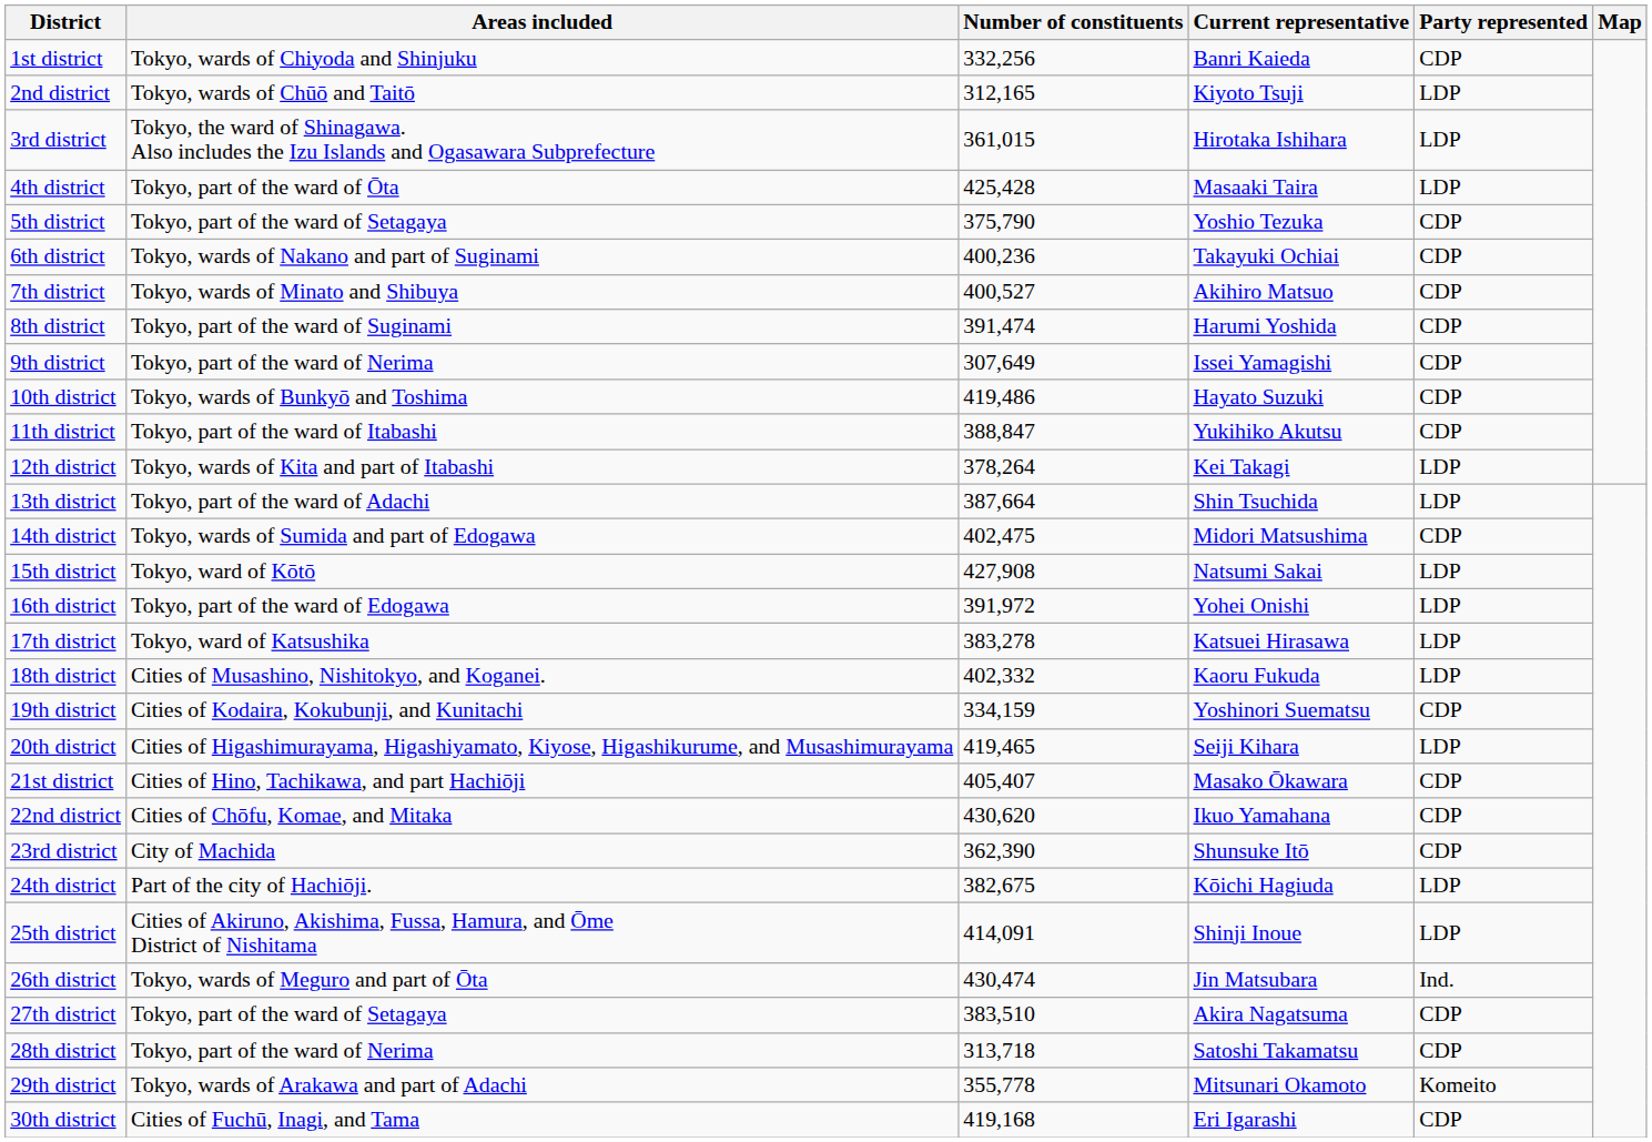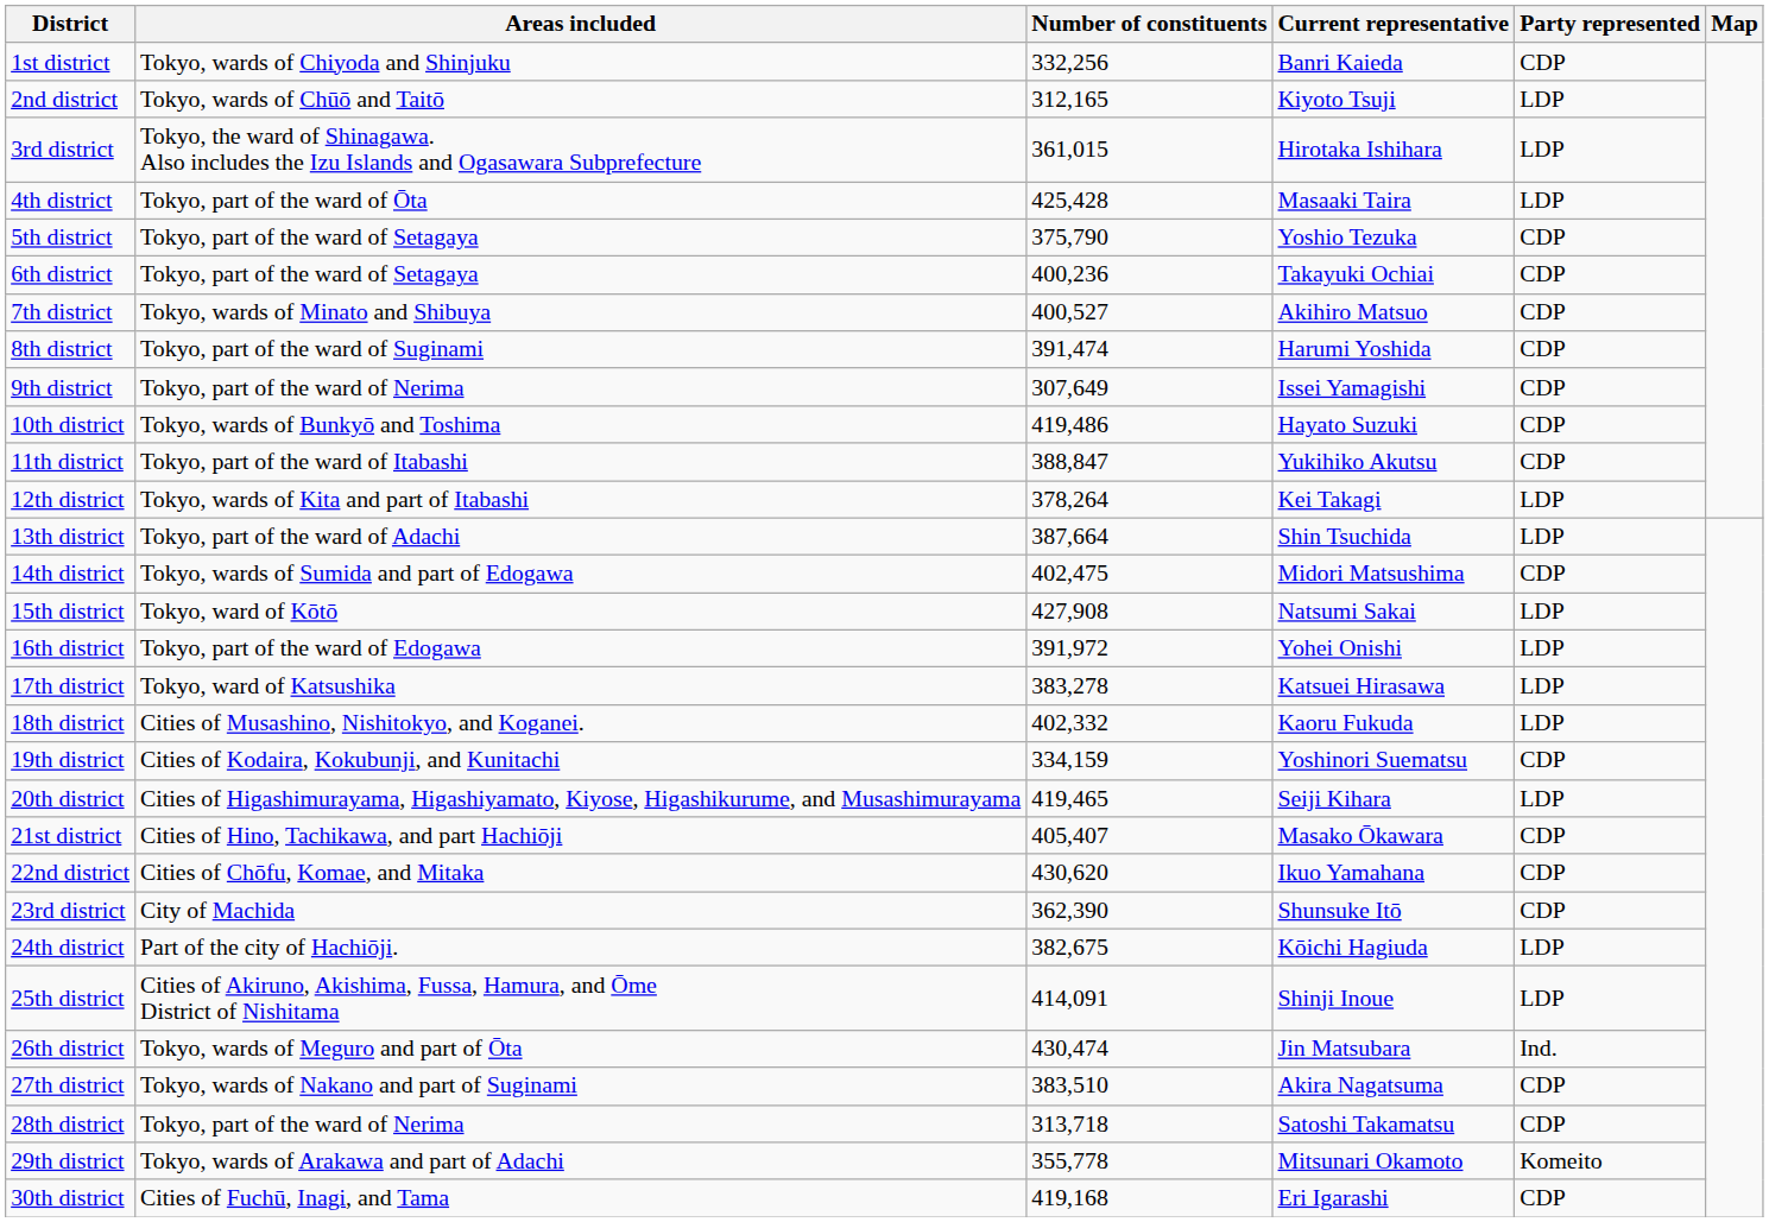 <table class="wikitable">
 <tr>
 <th>District</th>
 <th>Areas included</th>
 <th>Number of constituents</th>
 <th>Current representative</th>
 <th>Party represented</th>
 <th>Map</th>
 </tr>
 <tr>
 <td><a href='#'>1st district</a></td>
 <td>Tokyo, wards of <a href='#'>Chiyoda</a> and <a href='#'>Shinjuku</a></td>
 <td>332,256</td>
 <td><a href='#'>Banri Kaieda</a></td>
 <td>CDP</td>
 <td rowspan="12"></td>
 </tr>
 <tr>
 <td><a href='#'>2nd district</a></td>
 <td>Tokyo, wards of <a href='#'>Chūō</a> and <a href='#'>Taitō</a></td>
 <td>312,165</td>
 <td><a href='#'>Kiyoto Tsuji</a></td>
 <td>LDP</td>
 </tr>
 <tr>
 <td><a href='#'>3rd district</a></td>
 <td>Tokyo, the ward of <a href='#'>Shinagawa</a>.<br>Also includes the <a href='#'>Izu Islands</a> and <a href='#'>Ogasawara Subprefecture</a></td>
 <td>361,015</td>
 <td><a href='#'>Hirotaka Ishihara</a></td>
 <td>LDP</td>
 </tr>
 <tr>
 <td><a href='#'>4th district</a></td>
 <td>Tokyo, part of the ward of <a href='#'>Ōta</a></td>
 <td>425,428</td>
 <td><a href='#'>Masaaki Taira</a></td>
 <td>LDP</td>
 </tr>
 <tr>
 <td><a href='#'>5th district</a></td>
 <td>Tokyo, part of the ward of <a href='#'>Setagaya</a></td>
 <td>375,790</td>
 <td><a href='#'>Yoshio Tezuka</a></td>
 <td>CDP</td>
 </tr>
 <tr>
 <td><a href='#'>6th district</a></td>
-<td>Tokyo, wards of <a href='#'>Nakano</a> and part of <a href='#'>Suginami</a></td>
+<td>Tokyo, part of the ward of <a href='#'>Setagaya</a></td>
 <td>400,236</td>
 <td><a href='#'>Takayuki Ochiai</a></td>
 <td>CDP</td>
 </tr>
 <tr>
 <td><a href='#'>7th district</a></td>
 <td>Tokyo, wards of <a href='#'>Minato</a> and <a href='#'>Shibuya</a></td>
 <td>400,527</td>
 <td><a href='#'>Akihiro Matsuo</a></td>
 <td>CDP</td>
 </tr>
 <tr>
 <td><a href='#'>8th district</a></td>
 <td>Tokyo, part of the ward of <a href='#'>Suginami</a></td>
 <td>391,474</td>
 <td><a href='#'>Harumi Yoshida</a></td>
 <td>CDP</td>
 </tr>
 <tr>
 <td><a href='#'>9th district</a></td>
 <td>Tokyo, part of the ward of <a href='#'>Nerima</a></td>
 <td>307,649</td>
 <td><a href='#'>Issei Yamagishi</a></td>
 <td>CDP</td>
 </tr>
 <tr>
 <td><a href='#'>10th district</a></td>
 <td>Tokyo, wards of <a href='#'>Bunkyō</a> and <a href='#'>Toshima</a></td>
 <td>419,486</td>
 <td><a href='#'>Hayato Suzuki</a></td>
 <td>CDP</td>
 </tr>
 <tr>
 <td><a href='#'>11th district</a></td>
 <td>Tokyo, part of the ward of <a href='#'>Itabashi</a></td>
 <td>388,847</td>
 <td><a href='#'>Yukihiko Akutsu</a></td>
 <td>CDP</td>
 </tr>
 <tr>
 <td><a href='#'>12th district</a></td>
 <td>Tokyo, wards of <a href='#'>Kita</a> and part of <a href='#'>Itabashi</a></td>
 <td>378,264</td>
 <td><a href='#'>Kei Takagi</a></td>
 <td>LDP</td>
 </tr>
 <tr>
 <td><a href='#'>13th district</a></td>
 <td>Tokyo, part of the ward of <a href='#'>Adachi</a></td>
 <td>387,664</td>
 <td><a href='#'>Shin Tsuchida</a></td>
 <td>LDP</td>
 <td rowspan="18"></td>
 </tr>
 <tr>
 <td><a href='#'>14th district</a></td>
 <td>Tokyo, wards of <a href='#'>Sumida</a> and part of <a href='#'>Edogawa</a></td>
 <td>402,475</td>
 <td><a href='#'>Midori Matsushima</a></td>
 <td>CDP</td>
 </tr>
 <tr>
 <td><a href='#'>15th district</a></td>
 <td>Tokyo, ward of <a href='#'>Kōtō</a></td>
 <td>427,908</td>
 <td><a href='#'>Natsumi Sakai</a></td>
 <td>LDP</td>
 </tr>
 <tr>
 <td><a href='#'>16th district</a></td>
 <td>Tokyo, part of the ward of <a href='#'>Edogawa</a></td>
 <td>391,972</td>
 <td><a href='#'>Yohei Onishi</a></td>
 <td>LDP</td>
 </tr>
 <tr>
 <td><a href='#'>17th district</a></td>
 <td>Tokyo, ward of <a href='#'>Katsushika</a></td>
 <td>383,278</td>
 <td><a href='#'>Katsuei Hirasawa</a></td>
 <td>LDP</td>
 </tr>
 <tr>
 <td><a href='#'>18th district</a></td>
 <td>Cities of <a href='#'>Musashino</a>, <a href='#'>Nishitokyo</a>, and <a href='#'>Koganei</a>.</td>
 <td>402,332</td>
 <td><a href='#'>Kaoru Fukuda</a></td>
 <td>LDP</td>
 </tr>
 <tr>
 <td><a href='#'>19th district</a></td>
 <td>Cities of <a href='#'>Kodaira</a>, <a href='#'>Kokubunji</a>, and <a href='#'>Kunitachi</a></td>
 <td>334,159</td>
 <td><a href='#'>Yoshinori Suematsu</a></td>
 <td>CDP</td>
 </tr>
 <tr>
 <td><a href='#'>20th district</a></td>
 <td>Cities of <a href='#'>Higashimurayama</a>, <a href='#'>Higashiyamato</a>, <a href='#'>Kiyose</a>, <a href='#'>Higashikurume</a>, and <a href='#'>Musashimurayama</a></td>
 <td>419,465</td>
 <td><a href='#'>Seiji Kihara</a></td>
 <td>LDP</td>
 </tr>
 <tr>
 <td><a href='#'>21st district</a></td>
 <td>Cities of <a href='#'>Hino</a>, <a href='#'>Tachikawa</a>, and part <a href='#'>Hachiōji</a></td>
 <td>405,407</td>
 <td><a href='#'>Masako Ōkawara</a></td>
 <td>CDP</td>
 </tr>
 <tr>
 <td><a href='#'>22nd district</a></td>
 <td>Cities of <a href='#'>Chōfu</a>, <a href='#'>Komae</a>, and <a href='#'>Mitaka</a></td>
 <td>430,620</td>
 <td><a href='#'>Ikuo Yamahana</a></td>
 <td>CDP</td>
 </tr>
 <tr>
 <td><a href='#'>23rd district</a></td>
 <td>City of <a href='#'>Machida</a></td>
 <td>362,390</td>
 <td><a href='#'>Shunsuke Itō</a></td>
 <td>CDP</td>
 </tr>
 <tr>
 <td><a href='#'>24th district</a></td>
 <td>Part of the city of <a href='#'>Hachiōji</a>.</td>
 <td>382,675</td>
 <td><a href='#'>Kōichi Hagiuda</a></td>
 <td>LDP</td>
 </tr>
 <tr>
 <td><a href='#'>25th district</a></td>
 <td>Cities of <a href='#'>Akiruno</a>, <a href='#'>Akishima</a>, <a href='#'>Fussa</a>, <a href='#'>Hamura</a>, and <a href='#'>Ōme</a><br>District of <a href='#'>Nishitama</a></td>
 <td>414,091</td>
 <td><a href='#'>Shinji Inoue</a></td>
 <td>LDP</td>
 </tr>
 <tr>
 <td><a href='#'>26th district</a></td>
 <td>Tokyo, wards of <a href='#'>Meguro</a> and part of <a href='#'>Ōta</a></td>
 <td>430,474</td>
 <td><a href='#'>Jin Matsubara</a></td>
 <td>Ind.</td>
 </tr>
 <tr>
 <td><a href='#'>27th district</a></td>
-<td>Tokyo, part of the ward of <a href='#'>Setagaya</a></td>
+<td>Tokyo, wards of <a href='#'>Nakano</a> and part of <a href='#'>Suginami</a></td>
 <td>383,510</td>
 <td><a href='#'>Akira Nagatsuma</a></td>
 <td>CDP</td>
 </tr>
 <tr>
 <td><a href='#'>28th district</a></td>
 <td>Tokyo, part of the ward of <a href='#'>Nerima</a></td>
 <td>313,718</td>
 <td><a href='#'>Satoshi Takamatsu</a></td>
 <td>CDP</td>
 </tr>
 <tr>
 <td><a href='#'>29th district</a></td>
 <td>Tokyo, wards of <a href='#'>Arakawa</a> and part of <a href='#'>Adachi</a></td>
 <td>355,778</td>
 <td><a href='#'>Mitsunari Okamoto</a></td>
 <td>Komeito</td>
 </tr>
 <tr>
 <td><a href='#'>30th district</a></td>
 <td>Cities of <a href='#'>Fuchū</a>, <a href='#'>Inagi</a>, and <a href='#'>Tama</a></td>
 <td>419,168</td>
 <td><a href='#'>Eri Igarashi</a></td>
 <td>CDP</td>
 </tr>
 </table>
